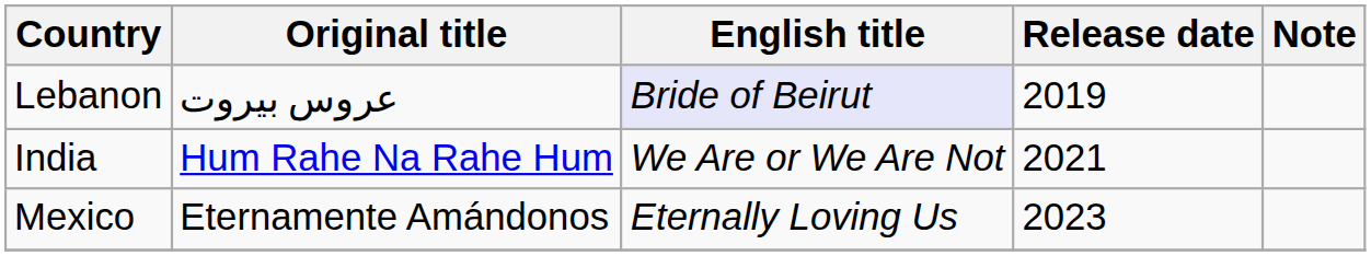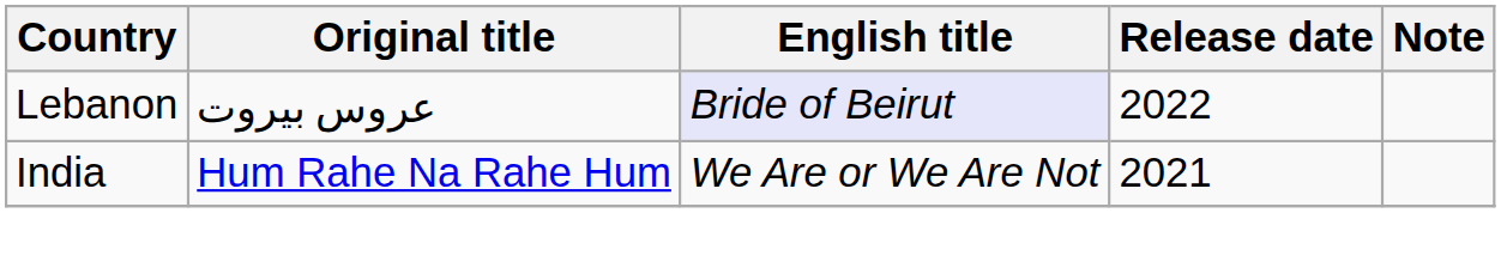 <table class="wikitable sortable">
 <tr>
 <th>Country</th>
 <th>Original title</th>
 <th>English title</th>
 <th data-sort-type="date">Release date</th>
 <th class="unsortable">Note</th>
 </tr>
 <tr>
 <td>Lebanon</td>
 <td>عروس بيروت</td>
 <td style="background: lavender;"><em>Bride of Beirut</em></td>
-<td>2019</td>
+<td>2022</td>
 <td></td>
 </tr>
 <tr>
 <td>India</td>
 <td><a href='#'>Hum Rahe Na Rahe Hum</a></td>
 <td><em>We Are or We Are Not</em></td>
 <td>2021</td>
 <td></td>
 </tr>
 <tr>
-<td>Mexico</td>
-<td>Eternamente Amándonos</td>
-<td><em>Eternally Loving Us</em></td>
-<td>2023</td>
-<td></td>
-</tr>
-<tr>
 </tr>
 </table>
